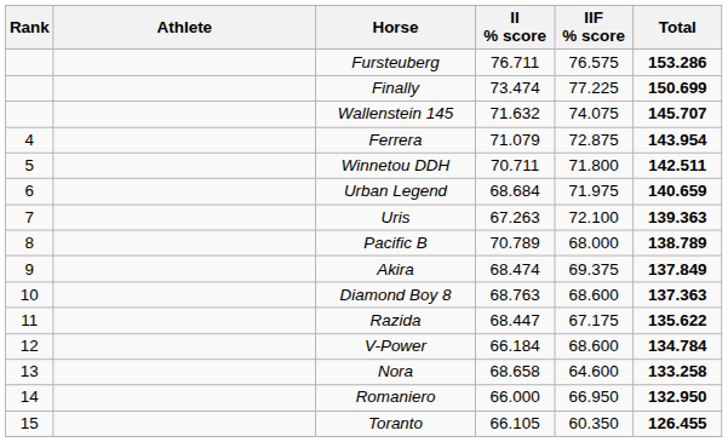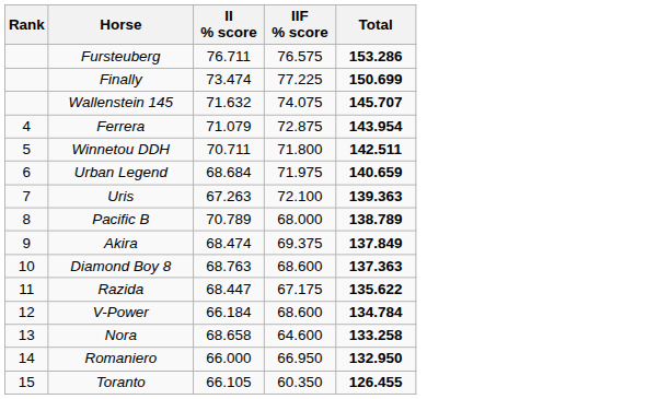 <table class="wikitable" style="text-align:center">
 <tr>
 <th width=40>Rank</th>
-<th width=250>Athlete</th>
 <th width=150>Horse</th>
 <th width=70>II<br>% score</th>
 <th width=70>IIF<br>% score</th>
 <th width=80>Total</th>
 </tr>
 <tr>
 <td></td>
-<td align=left></td>
 <td><em>Fursteuberg </em></td>
 <td>76.711</td>
 <td>76.575</td>
 <td><strong>153.286</strong></td>
 </tr>
 <tr>
 <td></td>
-<td align=left></td>
 <td><em>Finally</em></td>
 <td>73.474</td>
 <td>77.225</td>
 <td><strong>150.699</strong></td>
 </tr>
 <tr>
 <td></td>
-<td align=left></td>
 <td><em>Wallenstein 145</em></td>
 <td>71.632</td>
 <td>74.075</td>
 <td><strong>145.707</strong></td>
 </tr>
 <tr>
 <td>4</td>
-<td align=left></td>
 <td><em>Ferrera </em></td>
 <td>71.079</td>
 <td>72.875</td>
 <td><strong>143.954</strong></td>
 </tr>
 <tr>
 <td>5</td>
-<td align=left></td>
 <td><em>Winnetou DDH</em></td>
 <td>70.711</td>
 <td>71.800</td>
 <td><strong>142.511</strong></td>
 </tr>
 <tr>
 <td>6</td>
-<td align=left></td>
 <td><em>Urban Legend</em></td>
 <td>68.684</td>
 <td>71.975</td>
 <td><strong>140.659</strong></td>
 </tr>
 <tr>
 <td>7</td>
-<td align=left></td>
 <td><em>Uris </em></td>
 <td>67.263</td>
 <td>72.100</td>
 <td><strong>139.363</strong></td>
 </tr>
 <tr>
 <td>8</td>
-<td align=left></td>
 <td><em>Pacific B</em></td>
 <td>70.789</td>
 <td>68.000</td>
 <td><strong>138.789</strong></td>
 </tr>
 <tr>
 <td>9</td>
-<td align=left></td>
 <td><em>Akira</em></td>
 <td>68.474</td>
 <td>69.375</td>
 <td><strong>137.849</strong></td>
 </tr>
 <tr>
 <td>10</td>
-<td align=left></td>
 <td><em>Diamond Boy 8</em></td>
 <td>68.763</td>
 <td>68.600</td>
 <td><strong>137.363</strong></td>
 </tr>
 <tr>
 <td>11</td>
-<td align=left></td>
 <td><em>Razida</em></td>
 <td>68.447</td>
 <td>67.175</td>
 <td><strong>135.622</strong></td>
 </tr>
 <tr>
 <td>12</td>
-<td align=left></td>
 <td><em>V-Power</em></td>
 <td>66.184</td>
 <td>68.600</td>
 <td><strong>134.784</strong></td>
 </tr>
 <tr>
 <td>13</td>
-<td align=left></td>
 <td><em>Nora</em></td>
 <td>68.658</td>
 <td>64.600</td>
 <td><strong>133.258</strong></td>
 </tr>
 <tr>
 <td>14</td>
-<td align=left></td>
 <td><em>Romaniero</em></td>
 <td>66.000</td>
 <td>66.950</td>
 <td><strong>132.950</strong></td>
 </tr>
 <tr>
 <td>15</td>
-<td align=left></td>
 <td><em>Toranto</em></td>
 <td>66.105</td>
 <td>60.350</td>
 <td><strong>126.455</strong></td>
 </tr>
 </table>
